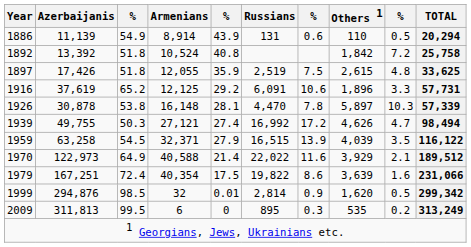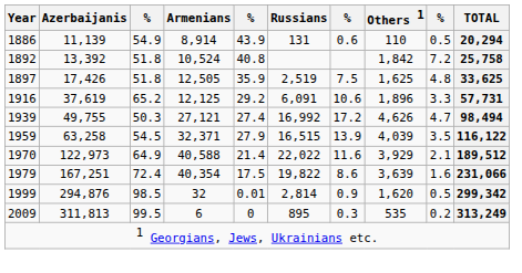 <table class="wikitable" style="text-align: center">
 <tr>
 <th>Year</th>
 <th>Azerbaijanis</th>
 <th>%</th>
 <th>Armenians</th>
 <th>%</th>
 <th>Russians</th>
 <th>%</th>
 <th>Others <big><sup>1</sup></big></th>
 <th>%</th>
 <th>TOTAL</th>
 </tr>
 <tr>
 <td>1886</td>
 <td>11,139</td>
 <td>54.9</td>
 <td>8,914</td>
 <td>43.9</td>
 <td>131</td>
 <td>0.6</td>
 <td>110</td>
 <td>0.5</td>
 <th>20,294</th>
 </tr>
 <tr>
 <td>1892</td>
 <td>13,392</td>
 <td>51.8</td>
 <td>10,524</td>
 <td>40.8</td>
 <td></td>
 <td></td>
 <td>1,842</td>
 <td>7.2</td>
 <th>25,758</th>
 </tr>
 <tr>
 <td>1897</td>
 <td>17,426</td>
 <td>51.8</td>
-<td>12,055</td>
+<td>12,505</td>
 <td>35.9</td>
 <td>2,519</td>
 <td>7.5</td>
-<td>2,615</td>
+<td>1,625</td>
 <td>4.8</td>
 <th>33,625</th>
 </tr>
 <tr>
 <td>1916</td>
 <td>37,619</td>
 <td>65.2</td>
 <td>12,125</td>
 <td>29.2</td>
 <td>6,091</td>
 <td>10.6</td>
 <td>1,896</td>
 <td>3.3</td>
 <th>57,731</th>
-</tr>
-<tr>
-<td>1926</td>
-<td>30,878</td>
-<td>53.8</td>
-<td>16,148</td>
-<td>28.1</td>
-<td>4,470</td>
-<td>7.8</td>
-<td>5,897</td>
-<td>10.3</td>
-<th>57,339</th>
 </tr>
 <tr>
 <td>1939</td>
 <td>49,755</td>
 <td>50.3</td>
 <td>27,121</td>
 <td>27.4</td>
 <td>16,992</td>
 <td>17.2</td>
 <td>4,626</td>
 <td>4.7</td>
 <th>98,494</th>
 </tr>
 <tr>
 <td>1959</td>
 <td>63,258</td>
 <td>54.5</td>
 <td>32,371</td>
 <td>27.9</td>
 <td>16,515</td>
 <td>13.9</td>
 <td>4,039</td>
 <td>3.5</td>
 <th>116,122</th>
 </tr>
 <tr>
 <td>1970</td>
 <td>122,973</td>
 <td>64.9</td>
 <td>40,588</td>
 <td>21.4</td>
 <td>22,022</td>
 <td>11.6</td>
 <td>3,929</td>
 <td>2.1</td>
 <th>189,512</th>
 </tr>
 <tr>
 <td>1979</td>
 <td>167,251</td>
 <td>72.4</td>
 <td>40,354</td>
 <td>17.5</td>
 <td>19,822</td>
 <td>8.6</td>
 <td>3,639</td>
 <td>1.6</td>
 <th>231,066</th>
 </tr>
 <tr>
 <td>1999</td>
 <td>294,876</td>
 <td>98.5</td>
 <td>32</td>
 <td>0.01</td>
 <td>2,814</td>
 <td>0.9</td>
 <td>1,620</td>
 <td>0.5</td>
 <th>299,342</th>
 </tr>
 <tr>
 <td>2009</td>
 <td>311,813</td>
 <td>99.5</td>
 <td>6</td>
 <td>0</td>
 <td>895</td>
 <td>0.3</td>
 <td>535</td>
 <td>0.2</td>
 <th>313,249</th>
 </tr>
 <tr>
 <td colspan="10"><big><sup>1</sup></big> <a href='#'>Georgians</a>, <a href='#'>Jews</a>, <a href='#'>Ukrainians</a> etc.</td>
 </tr>
 </table>
